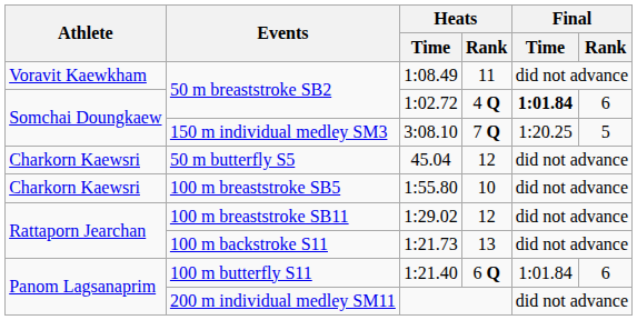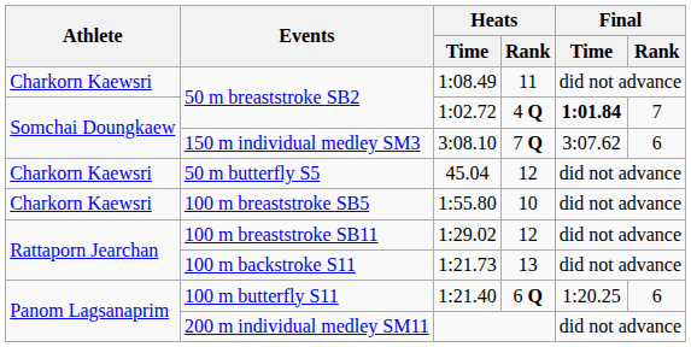 <table class=wikitable>
 <tr>
 <th rowspan="2">Athlete</th>
 <th rowspan="2">Events</th>
 <th colspan="2">Heats</th>
 <th colspan="2">Final</th>
 </tr>
 <tr>
 <th>Time</th>
 <th>Rank</th>
 <th>Time</th>
 <th>Rank</th>
 </tr>
 <tr align=center>
-<td align=left><a href='#'>Voravit Kaewkham</a></td>
+<td align=left><a href='#'>Charkorn Kaewsri</a></td>
 <td align=left rowspan=2><a href='#'>50 m breaststroke SB2</a></td>
 <td>1:08.49</td>
 <td>11</td>
 <td colspan="2">did not advance</td>
 </tr>
 <tr align=center>
 <td align=left rowspan=2><a href='#'>Somchai Doungkaew</a></td>
 <td>1:02.72</td>
 <td>4 <strong>Q</strong></td>
 <td><strong>1:01.84</strong></td>
-<td>6</td>
+<td>7</td>
 </tr>
 <tr align=center>
 <td align=left><a href='#'>150 m individual medley SM3</a></td>
 <td>3:08.10</td>
 <td>7 <strong>Q</strong></td>
-<td>1:20.25</td>
-<td>5</td>
+<td>3:07.62</td>
+<td>6</td>
 </tr>
 <tr align=center>
 <td align=left><a href='#'>Charkorn Kaewsri</a></td>
 <td align=left><a href='#'>50 m butterfly S5</a></td>
 <td>45.04</td>
 <td>12</td>
 <td colspan=2>did not advance</td>
 </tr>
 <tr align=center>
 <td align=left><a href='#'>Charkorn Kaewsri</a></td>
 <td align=left><a href='#'>100 m breaststroke SB5</a></td>
 <td>1:55.80</td>
 <td>10</td>
 <td colspan=2>did not advance</td>
 </tr>
 <tr align=center>
 <td align=left rowspan=2><a href='#'>Rattaporn Jearchan</a></td>
 <td align=left><a href='#'>100 m breaststroke SB11</a></td>
 <td>1:29.02</td>
 <td>12</td>
 <td colspan=2>did not advance</td>
 </tr>
 <tr align=center>
 <td align=left><a href='#'>100 m backstroke S11</a></td>
 <td>1:21.73</td>
 <td>13</td>
 <td colspan=2>did not advance</td>
 </tr>
 <tr align=center>
 <td align=left rowspan=2><a href='#'>Panom Lagsanaprim</a></td>
 <td align=left><a href='#'>100 m butterfly S11</a></td>
 <td>1:21.40</td>
 <td>6 <strong>Q</strong></td>
-<td>1:01.84</td>
+<td>1:20.25</td>
 <td>6</td>
 </tr>
 <tr align=center>
 <td align=left><a href='#'>200 m individual medley SM11</a></td>
 <td colspan=2></td>
 <td colspan=2>did not advance</td>
 </tr>
 </table>
